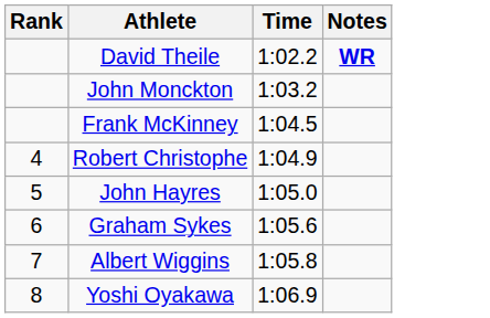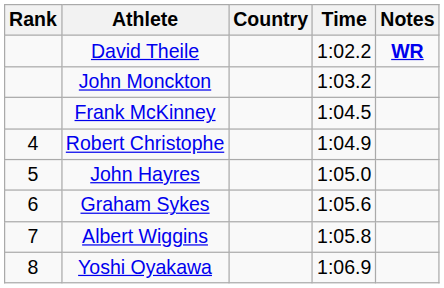 <table class="wikitable sortable" style="text-align:center">
 <tr>
 <th>Rank</th>
 <th>Athlete</th>
+<th>Country</th>
 <th>Time</th>
 <th>Notes</th>
 </tr>
 <tr>
 <td></td>
 <td><a href='#'>David Theile</a></td>
+<td align=left></td>
 <td>1:02.2</td>
 <td><strong><a href='#'>WR</a></strong></td>
 </tr>
 <tr>
 <td></td>
 <td><a href='#'>John Monckton</a></td>
+<td align=left></td>
 <td>1:03.2</td>
 <td><strong> </strong></td>
 </tr>
 <tr>
 <td></td>
 <td><a href='#'>Frank McKinney</a></td>
+<td align=left></td>
 <td>1:04.5</td>
 <td><strong> </strong></td>
 </tr>
 <tr>
 <td>4</td>
 <td><a href='#'>Robert Christophe</a></td>
+<td align=left></td>
 <td>1:04.9</td>
 <td><strong> </strong></td>
 </tr>
 <tr>
 <td>5</td>
 <td><a href='#'>John Hayres</a></td>
+<td align=left></td>
 <td>1:05.0</td>
 <td><strong> </strong></td>
 </tr>
 <tr>
 <td>6</td>
 <td><a href='#'>Graham Sykes</a></td>
+<td align=left></td>
 <td>1:05.6</td>
 <td><strong> </strong></td>
 </tr>
 <tr>
 <td>7</td>
 <td><a href='#'>Albert Wiggins</a></td>
+<td align=left></td>
 <td>1:05.8</td>
 <td><strong> </strong></td>
 </tr>
 <tr>
 <td>8</td>
 <td><a href='#'>Yoshi Oyakawa</a></td>
+<td align=left></td>
 <td>1:06.9</td>
 <td><strong> </strong></td>
 </tr>
 </table>
